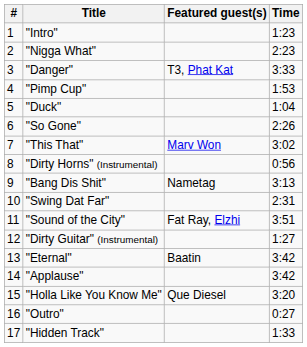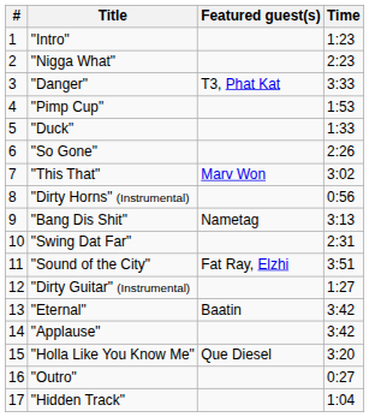 <table class="wikitable">
 <tr>
 <th align="center">#</th>
 <th align="center">Title</th>
 <th align="center">Featured guest(s)</th>
 <th align="center">Time</th>
 </tr>
 <tr>
 <td>1</td>
 <td>"Intro"</td>
 <td></td>
 <td>1:23</td>
 </tr>
 <tr>
 <td>2</td>
 <td>"Nigga What"</td>
 <td></td>
 <td>2:23</td>
 </tr>
 <tr>
 <td>3</td>
 <td>"Danger"</td>
 <td>T3, <a href='#'>Phat Kat</a></td>
 <td>3:33</td>
 </tr>
 <tr>
 <td>4</td>
 <td>"Pimp Cup"</td>
 <td></td>
 <td>1:53</td>
 </tr>
 <tr>
 <td>5</td>
 <td>"Duck"</td>
 <td></td>
-<td>1:04</td>
+<td>1:33</td>
 </tr>
 <tr>
 <td>6</td>
 <td>"So Gone"</td>
 <td></td>
 <td>2:26</td>
 </tr>
 <tr>
 <td>7</td>
 <td>"This That"</td>
 <td><a href='#'>Marv Won</a></td>
 <td>3:02</td>
 </tr>
 <tr>
 <td>8</td>
 <td>"Dirty Horns" <small>(Instrumental)</small></td>
 <td></td>
 <td>0:56</td>
 </tr>
 <tr>
 <td>9</td>
 <td>"Bang Dis Shit"</td>
 <td>Nametag</td>
 <td>3:13</td>
 </tr>
 <tr>
 <td>10</td>
 <td>"Swing Dat Far"</td>
 <td></td>
 <td>2:31</td>
 </tr>
 <tr>
 <td>11</td>
 <td>"Sound of the City"</td>
 <td>Fat Ray, <a href='#'>Elzhi</a></td>
 <td>3:51</td>
 </tr>
 <tr>
 <td>12</td>
 <td>"Dirty Guitar" <small>(Instrumental)</small></td>
 <td></td>
 <td>1:27</td>
 </tr>
 <tr>
 <td>13</td>
 <td>"Eternal"</td>
 <td>Baatin</td>
 <td>3:42</td>
 </tr>
 <tr>
 <td>14</td>
 <td>"Applause"</td>
 <td></td>
 <td>3:42</td>
 </tr>
 <tr>
 <td>15</td>
 <td>"Holla Like You Know Me"</td>
 <td>Que Diesel</td>
 <td>3:20</td>
 </tr>
 <tr>
 <td>16</td>
 <td>"Outro"</td>
 <td></td>
 <td>0:27</td>
 </tr>
 <tr>
 <td>17</td>
 <td>"Hidden Track"</td>
 <td></td>
-<td>1:33</td>
+<td>1:04</td>
 </tr>
 </table>
